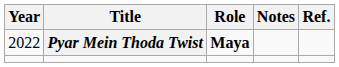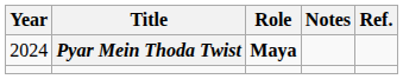 <table class="wikitable plainrowheaders sortable">
 <tr>
 <th scope="col">Year</th>
 <th scope="col">Title</th>
 <th scope="col">Role</th>
 <th scope="col" class="unsortable">Notes</th>
 <th scope="col" class="unsortable">Ref.</th>
 </tr>
 <tr>
-<td>2022</td>
+<td>2024</td>
 <th scope="row"><em>Pyar Mein Thoda Twist</em></th>
 <td><strong>Maya</strong></td>
 <td></td>
 <td></td>
 </tr>
 <tr>
 <td></td>
 <td></td>
 <td></td>
 <td></td>
 <td></td>
 </tr>
 </table>
